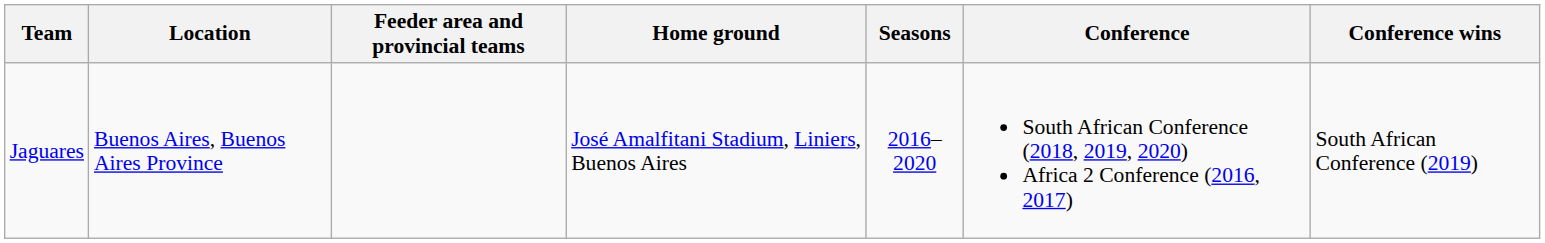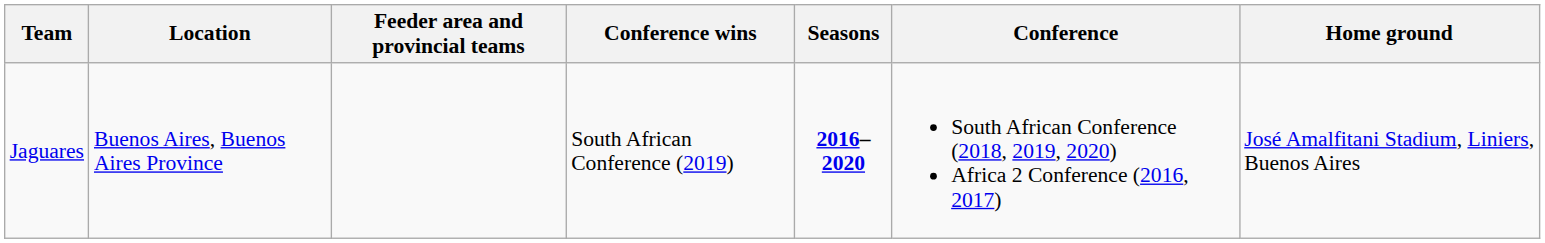 <table class="wikitable" style="width:90%;">
 <tr>
 <th>Team</th>
 <th>Location</th>
 <th>Feeder area and provincial teams</th>
-<th>Home ground</th>
+<th>Conference wins</th>
 <th>Seasons</th>
 <th>Conference</th>
-<th>Conference wins</th>
+<th>Home ground</th>
 </tr>
 <tr>
 <td><a href='#'>Jaguares</a></td>
 <td><a href='#'>Buenos Aires</a>, <a href='#'>Buenos Aires Province</a></td>
 <td></td>
+<td>South African Conference (<a href='#'>2019</a>)</td>
+<td align=center><strong><a href='#'>2016</a>–<a href='#'>2020</a></strong></td>
+<td><br><ul><li>South African Conference (<a href='#'>2018</a>, <a href='#'>2019</a>, <a href='#'>2020</a>)</li><li>Africa 2 Conference (<a href='#'>2016</a>, <a href='#'>2017</a>)</li></ul></td>
 <td><a href='#'>José Amalfitani Stadium</a>, <a href='#'>Liniers</a>, Buenos Aires</td>
-<td align=center><a href='#'>2016</a>–<a href='#'>2020</a></td>
-<td><br><ul><li>South African Conference (<a href='#'>2018</a>, <a href='#'>2019</a>, <a href='#'>2020</a>)</li><li>Africa 2 Conference (<a href='#'>2016</a>, <a href='#'>2017</a>)</li></ul></td>
-<td>South African Conference (<a href='#'>2019</a>)</td>
 </tr>
 </table>
